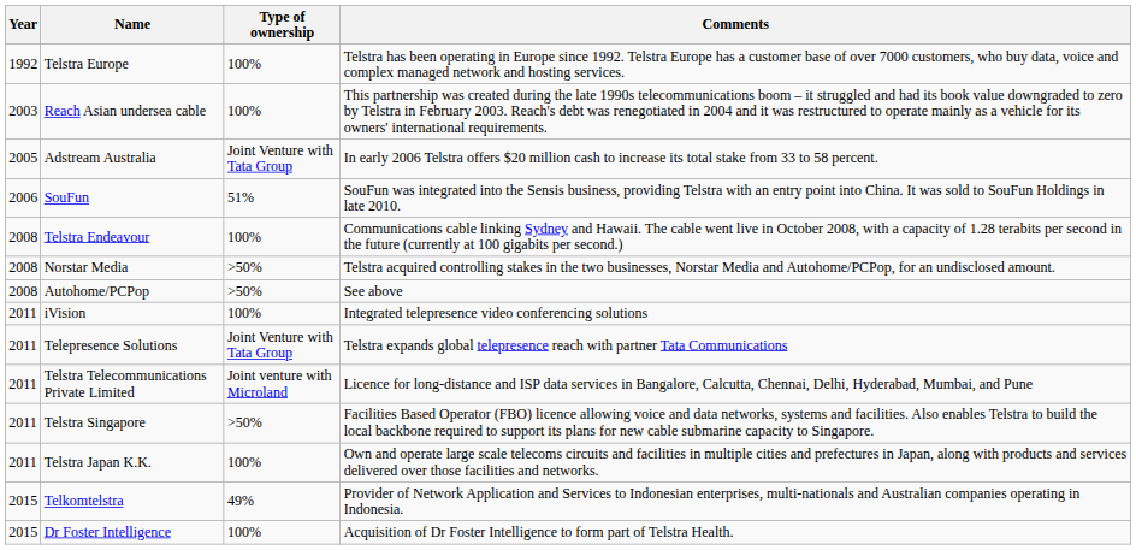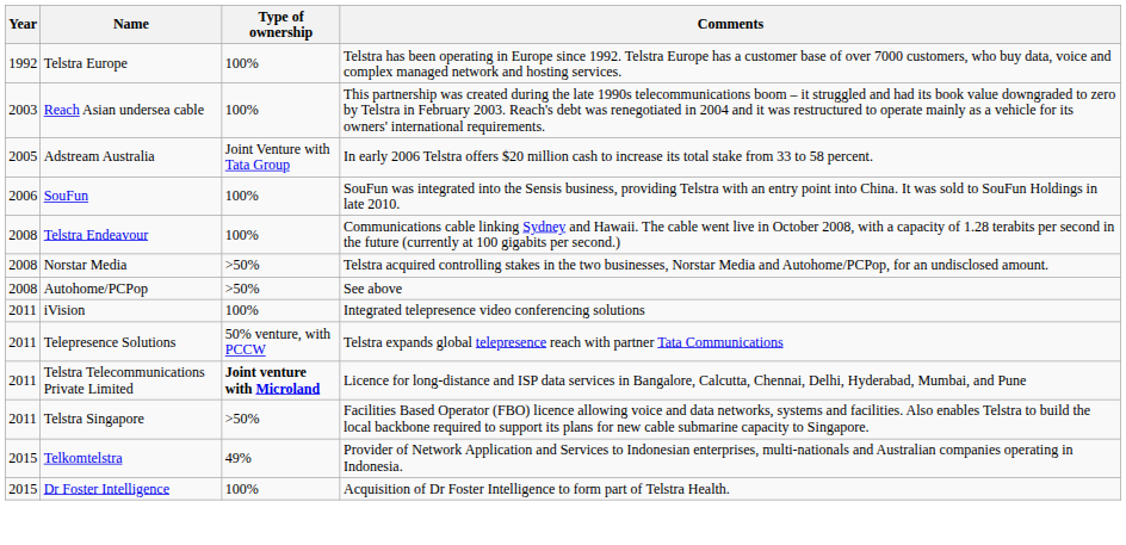 <table class="wikitable sortable">
 <tr>
 <th>Year</th>
 <th>Name</th>
 <th>Type of ownership</th>
 <th>Comments</th>
 </tr>
 <tr>
 <td>1992</td>
 <td> Telstra Europe</td>
 <td>100%</td>
 <td>Telstra has been operating in Europe since 1992. Telstra Europe has a customer base of over 7000 customers, who buy data, voice and complex managed network and hosting services.</td>
 </tr>
 <tr>
 <td>2003</td>
 <td> <a href='#'>Reach</a> Asian undersea cable</td>
 <td>100%</td>
 <td>This partnership was created during the late 1990s telecommunications boom – it struggled and had its book value downgraded to zero by Telstra in February 2003. Reach's debt was renegotiated in 2004 and it was restructured to operate mainly as a vehicle for its owners' international requirements.</td>
 </tr>
 <tr>
 <td>2005</td>
 <td> Adstream Australia</td>
 <td>Joint Venture with <a href='#'>Tata Group</a></td>
 <td>In early 2006 Telstra offers $20 million cash to increase its total stake from 33 to 58 percent.</td>
 </tr>
 <tr>
 <td>2006</td>
 <td> <a href='#'>SouFun</a></td>
-<td>51%</td>
+<td>100%</td>
 <td>SouFun was integrated into the Sensis business, providing Telstra with an entry point into China. It was sold to SouFun Holdings in late 2010.</td>
 </tr>
 <tr>
 <td>2008</td>
 <td> <a href='#'>Telstra Endeavour</a></td>
 <td>100%</td>
 <td>Communications cable linking <a href='#'>Sydney</a> and Hawaii. The cable went live in October 2008, with a capacity of 1.28 terabits per second in the future (currently at 100 gigabits per second.)</td>
 </tr>
 <tr>
 <td>2008</td>
 <td> Norstar Media</td>
 <td>>50%</td>
 <td>Telstra acquired controlling stakes in the two businesses, Norstar Media and Autohome/PCPop, for an undisclosed amount.</td>
 </tr>
 <tr>
 <td>2008</td>
 <td> Autohome/PCPop</td>
 <td>>50%</td>
 <td>See above</td>
 </tr>
 <tr>
 <td>2011</td>
 <td> iVision</td>
 <td>100%</td>
 <td>Integrated telepresence video conferencing solutions</td>
 </tr>
 <tr>
 <td>2011</td>
 <td> Telepresence Solutions</td>
-<td>Joint Venture with <a href='#'>Tata Group</a></td>
+<td>50% venture, with <a href='#'>PCCW</a></td>
 <td>Telstra expands global <a href='#'>telepresence</a> reach with partner <a href='#'>Tata Communications</a></td>
 </tr>
 <tr>
 <td>2011</td>
 <td> Telstra Telecommunications Private Limited</td>
-<td>Joint venture with <a href='#'>Microland</a></td>
+<td><strong>Joint venture with <a href='#'>Microland</a></strong></td>
 <td>Licence for long-distance and ISP data services in Bangalore, Calcutta, Chennai, Delhi, Hyderabad, Mumbai, and Pune</td>
 </tr>
 <tr>
 <td>2011</td>
 <td> Telstra Singapore</td>
 <td>>50%</td>
 <td>Facilities Based Operator (FBO) licence allowing voice and data networks, systems and facilities. Also enables Telstra to build the local backbone required to support its plans for new cable submarine capacity to Singapore.</td>
-</tr>
-<tr>
-<td>2011</td>
-<td> Telstra Japan K.K.</td>
-<td>100%</td>
-<td>Own and operate large scale telecoms circuits and facilities in multiple cities and prefectures in Japan, along with products and services delivered over those facilities and networks.</td>
 </tr>
 <tr>
 <td>2015</td>
 <td> <a href='#'>Telkomtelstra</a></td>
 <td>49%</td>
 <td>Provider of Network Application and Services to Indonesian enterprises, multi-nationals and Australian companies operating in Indonesia.</td>
 </tr>
 <tr>
 <td>2015</td>
 <td> <a href='#'>Dr Foster Intelligence</a></td>
 <td>100%</td>
 <td>Acquisition of Dr Foster Intelligence to form part of Telstra Health.</td>
 </tr>
 </table>
